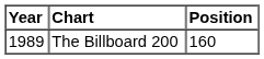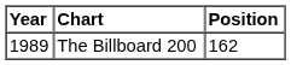 <table border=1 cellspacing=0 cellpadding=2 width="20%">
 <tr>
 <th align="left">Year</th>
 <th align="left">Chart</th>
 <th align="left">Position</th>
 </tr>
 <tr>
 <td align="left">1989</td>
 <td align="left">The Billboard 200</td>
-<td align="left">160</td>
+<td align="left">162</td>
 </tr>
 <tr>
 </tr>
 </table>
